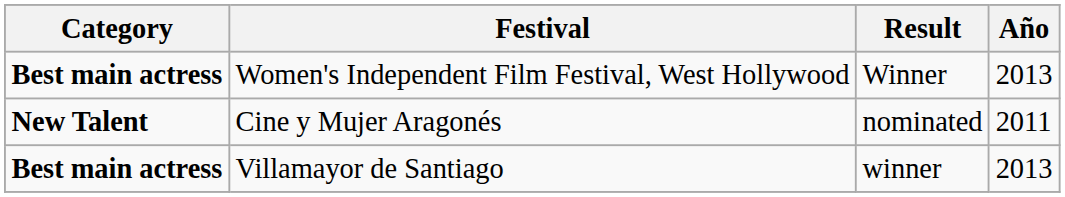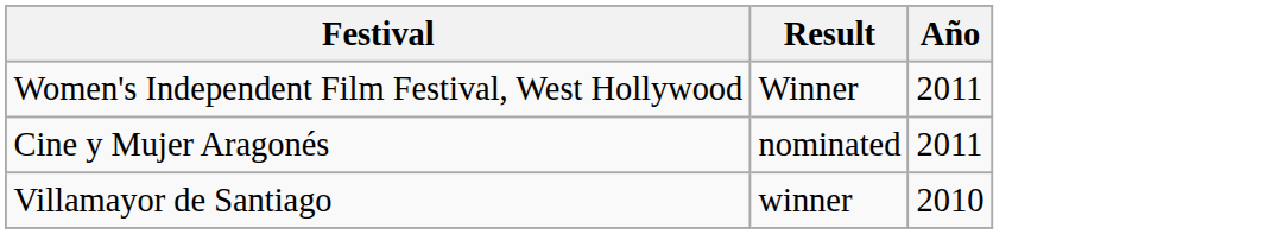 <table class="wikitable" style="font-size: 95%;">
 <tr>
-<th>Category</th>
 <th>Festival</th>
 <th>Result</th>
 <th>Año</th>
 </tr>
 <tr>
-<td><strong>Best main actress</strong></td>
 <td>Women's Independent Film Festival, West Hollywood</td>
 <td>Winner</td>
-<td>2013</td>
+<td>2011</td>
 </tr>
 <tr>
-<td><strong>New Talent</strong></td>
 <td>Cine y Mujer Aragonés</td>
 <td>nominated</td>
 <td>2011</td>
 </tr>
 <tr>
-<td><strong>Best main actress</strong></td>
 <td>Villamayor de Santiago</td>
 <td>winner</td>
-<td>2013</td>
+<td>2010</td>
 </tr>
 </table>
